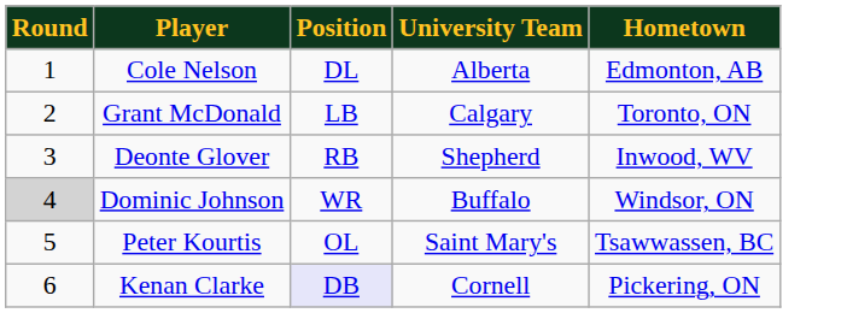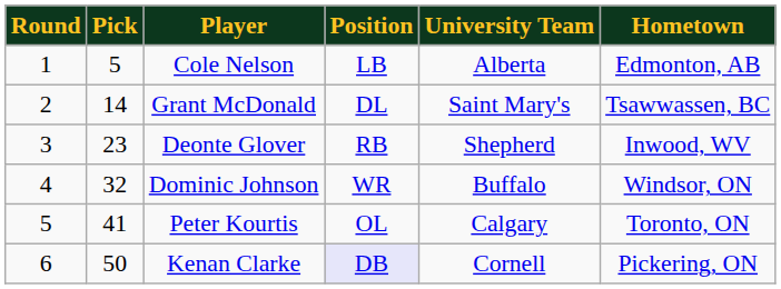 <table class="wikitable" style="font-size: 95%;">
 <tr>
 <th style="background:#0C371D;color:#ffc322;">Round</th>
+<th style="background:#0C371D;color:#ffc322;">Pick</th>
 <th style="background:#0C371D;color:#ffc322;">Player</th>
 <th style="background:#0C371D;color:#ffc322;">Position</th>
 <th style="background:#0C371D;color:#ffc322;">University Team</th>
 <th style="background:#0C371D;color:#ffc322;">Hometown</th>
 </tr>
 <tr align="center">
 <td align=center>1</td>
+<td>5</td>
 <td><a href='#'>Cole Nelson</a></td>
-<td><a href='#'>DL</a></td>
+<td><a href='#'>LB</a></td>
 <td><a href='#'>Alberta</a></td>
 <td><a href='#'>Edmonton, AB</a></td>
 </tr>
 <tr align="center">
 <td align=center>2</td>
+<td>14</td>
 <td><a href='#'>Grant McDonald</a></td>
-<td><a href='#'>LB</a></td>
-<td><a href='#'>Calgary</a></td>
-<td><a href='#'>Toronto, ON</a></td>
+<td><a href='#'>DL</a></td>
+<td><a href='#'>Saint Mary's</a></td>
+<td><a href='#'>Tsawwassen, BC</a></td>
 </tr>
 <tr align="center">
 <td align=center>3</td>
+<td>23</td>
 <td><a href='#'>Deonte Glover</a></td>
 <td><a href='#'>RB</a></td>
 <td><a href='#'>Shepherd</a></td>
 <td><a href='#'>Inwood, WV</a></td>
 </tr>
 <tr align="center">
-<td align=center style="background: lightgrey;">4</td>
+<td align=center>4</td>
+<td>32</td>
 <td><a href='#'>Dominic Johnson</a></td>
 <td><a href='#'>WR</a></td>
 <td><a href='#'>Buffalo</a></td>
 <td><a href='#'>Windsor, ON</a></td>
 </tr>
 <tr align="center">
 <td align=center>5</td>
+<td>41</td>
 <td><a href='#'>Peter Kourtis</a></td>
 <td><a href='#'>OL</a></td>
-<td><a href='#'>Saint Mary's</a></td>
-<td><a href='#'>Tsawwassen, BC</a></td>
+<td><a href='#'>Calgary</a></td>
+<td><a href='#'>Toronto, ON</a></td>
 </tr>
 <tr align="center">
 <td align=center>6</td>
+<td>50</td>
 <td><a href='#'>Kenan Clarke</a></td>
 <td style="background: lavender;"><a href='#'>DB</a></td>
 <td><a href='#'>Cornell</a></td>
 <td><a href='#'>Pickering, ON</a></td>
 </tr>
 </table>
